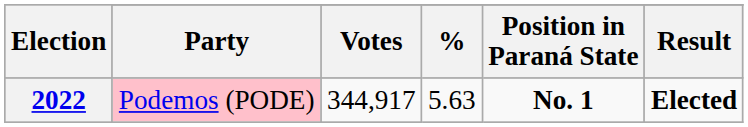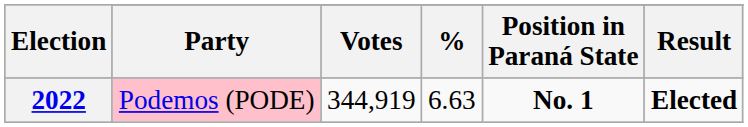 <table class="wikitable" style="text-align: center;">
 <tr>
 <th rowspan="2">Election</th>
 </tr>
 <tr>
 <th>Party</th>
 <th>Votes</th>
 <th>%</th>
 <th>Position in <br>Paraná State</th>
 <th>Result</th>
 </tr>
 <tr>
 <th><a href='#'>2022</a></th>
 <td style="background: pink;"><a href='#'>Podemos</a> (PODE)</td>
-<td>344,917</td>
-<td>5.63</td>
+<td>344,919</td>
+<td>6.63</td>
 <td><strong>No. 1</strong></td>
 <td><strong>Elected</strong></td>
 </tr>
 </table>
